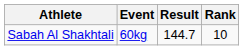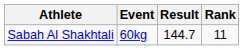 <table class=wikitable style="font-size:90%">
 <tr>
 <th>Athlete</th>
 <th>Event</th>
 <th>Result</th>
 <th>Rank</th>
 </tr>
 <tr>
 <td><a href='#'>Sabah Al Shakhtali</a></td>
 <td><a href='#'>60kg</a></td>
 <td style="text-align:center;">144.7</td>
-<td style="text-align:center;">10</td>
+<td style="text-align:center;">11</td>
 </tr>
 </table>
